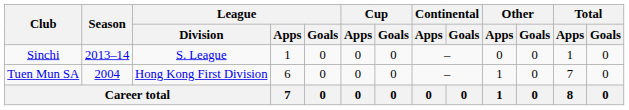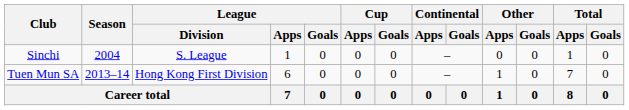 <table class="wikitable" style="text-align: center">
 <tr>
 <th rowspan="2">Club</th>
 <th rowspan="2">Season</th>
 <th colspan="3">League</th>
 <th colspan="2">Cup</th>
 <th colspan="2">Continental</th>
 <th colspan="2">Other</th>
 <th colspan="2">Total</th>
 </tr>
 <tr>
 <th>Division</th>
 <th>Apps</th>
 <th>Goals</th>
 <th>Apps</th>
 <th>Goals</th>
 <th>Apps</th>
 <th>Goals</th>
 <th>Apps</th>
 <th>Goals</th>
 <th>Apps</th>
 <th>Goals</th>
 </tr>
 <tr>
 <td><a href='#'>Sinchi</a></td>
-<td><a href='#'>2013–14</a></td>
+<td><a href='#'>2004</a></td>
 <td><a href='#'>S. League</a></td>
 <td>1</td>
 <td>0</td>
 <td>0</td>
 <td>0</td>
 <td colspan="2">–</td>
 <td>0</td>
 <td>0</td>
 <td>1</td>
 <td>0</td>
 </tr>
 <tr>
 <td><a href='#'>Tuen Mun SA</a></td>
-<td><a href='#'>2004</a></td>
+<td><a href='#'>2013–14</a></td>
 <td><a href='#'>Hong Kong First Division</a></td>
 <td>6</td>
 <td>0</td>
 <td>0</td>
 <td>0</td>
 <td colspan="2">–</td>
 <td>1</td>
 <td>0</td>
 <td>7</td>
 <td>0</td>
 </tr>
 <tr>
 <th colspan=3>Career total</th>
 <th>7</th>
 <th>0</th>
 <th>0</th>
 <th>0</th>
 <th>0</th>
 <th>0</th>
 <th>1</th>
 <th>0</th>
 <th>8</th>
 <th>0</th>
 </tr>
 </table>
